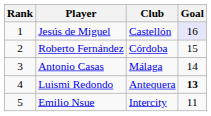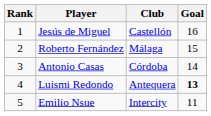 <table class="wikitable">
 <tr>
 <th>Rank</th>
 <th>Player</th>
 <th>Club</th>
 <th>Goal</th>
 </tr>
 <tr>
 <td align="center">1</td>
 <td> <a href='#'>Jesús de Miguel</a></td>
 <td><a href='#'>Castellón</a></td>
-<td align="center" style="background: lavender;">16</td>
+<td align="center">16</td>
 </tr>
 <tr>
 <td align="center">2</td>
 <td> <a href='#'>Roberto Fernández</a></td>
-<td><a href='#'>Córdoba</a></td>
+<td><a href='#'>Málaga</a></td>
 <td align="center">15</td>
 </tr>
 <tr>
 <td align="center">3</td>
 <td> <a href='#'>Antonio Casas</a></td>
-<td><a href='#'>Málaga</a></td>
+<td><a href='#'>Córdoba</a></td>
 <td align="center">14</td>
 </tr>
 <tr>
 <td align="center">4</td>
 <td> <a href='#'>Luismi Redondo</a></td>
 <td><a href='#'>Antequera</a></td>
 <td align="center"><strong>13</strong></td>
 </tr>
 <tr>
 <td align="center">5</td>
 <td> <a href='#'>Emilio Nsue</a></td>
 <td><a href='#'>Intercity</a></td>
 <td rowspan="2" align="center">11</td>
 </tr>
 </table>
